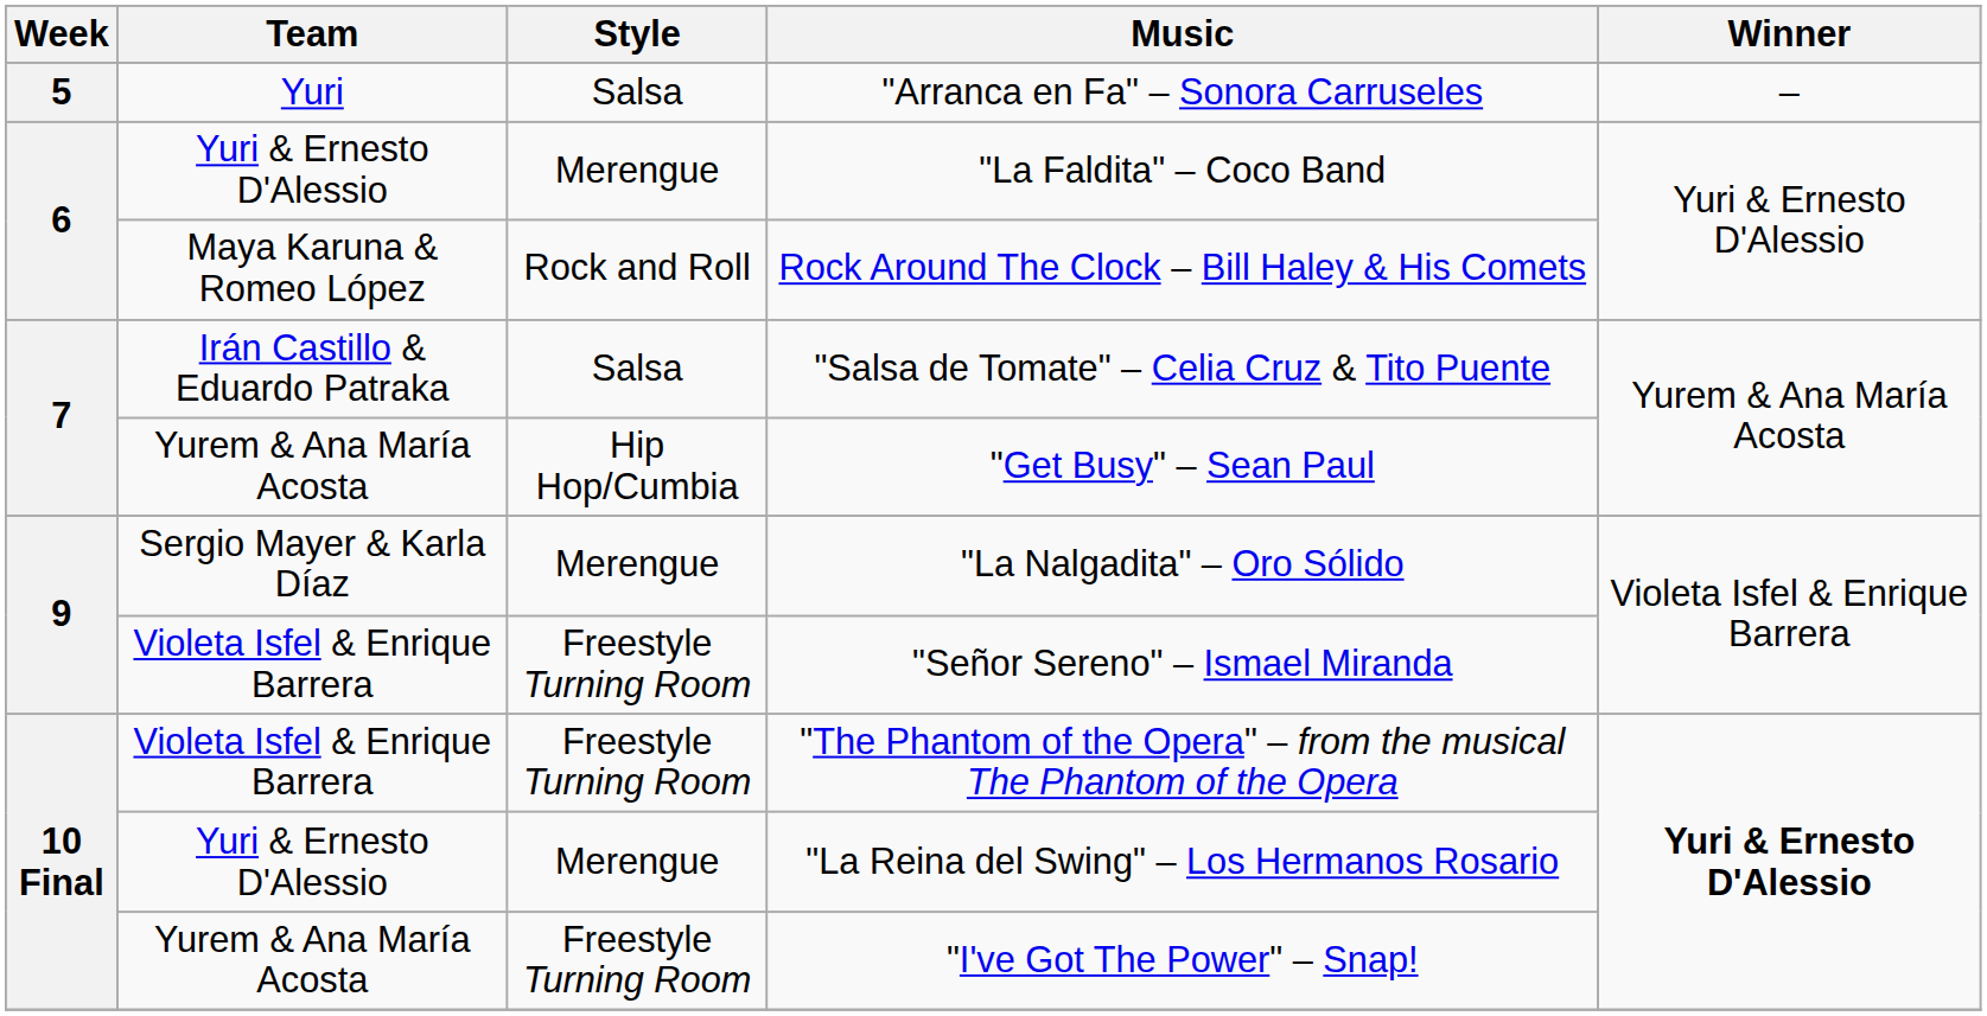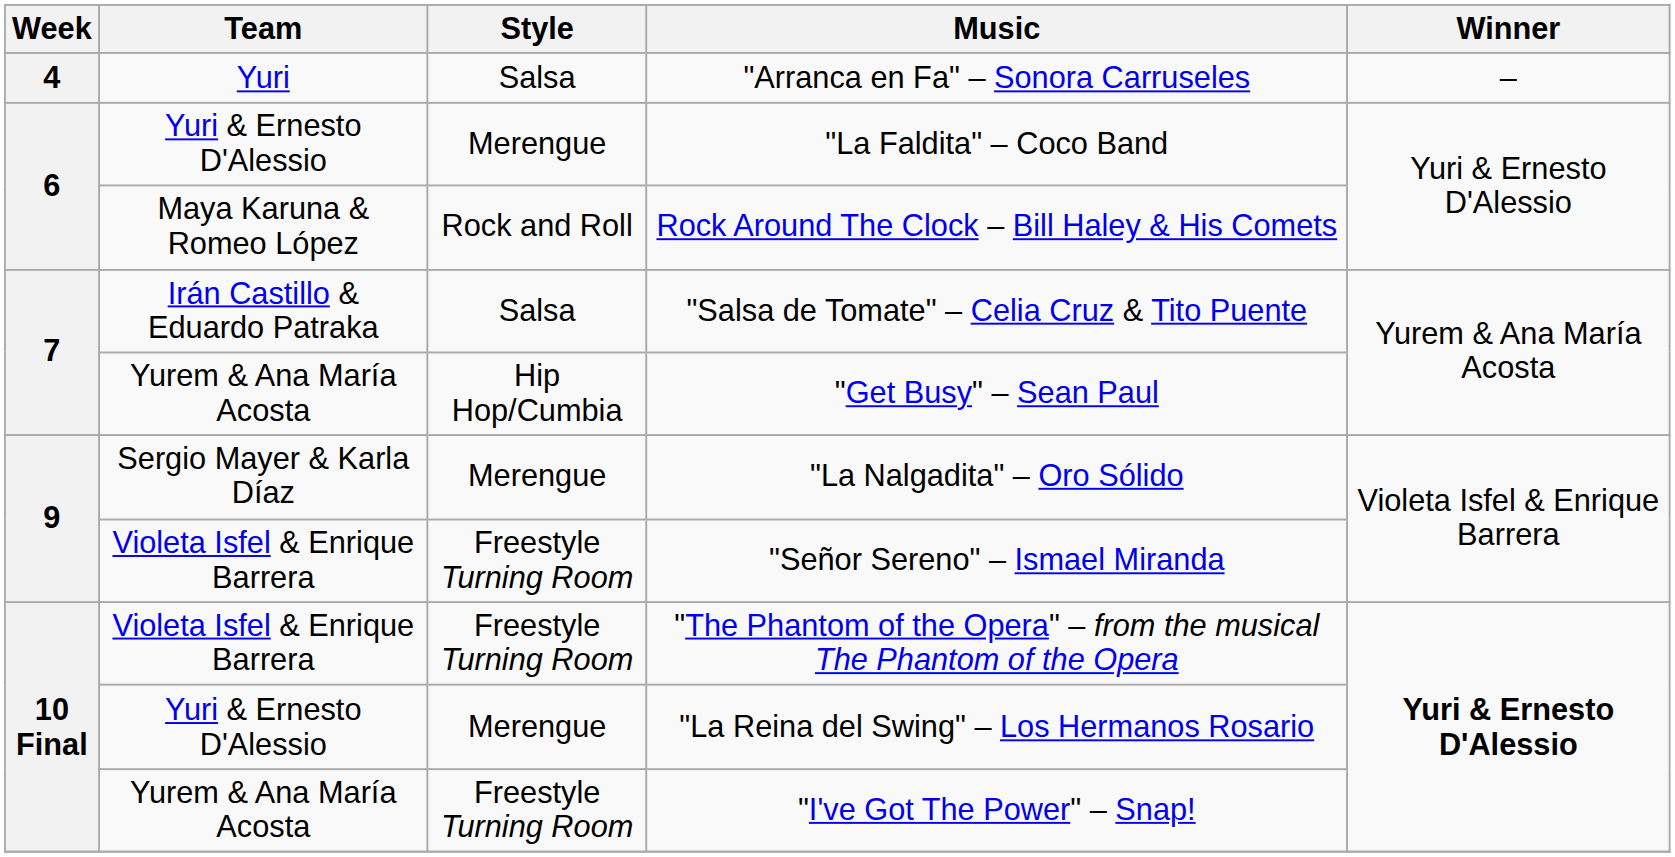 <table class="wikitable" style="text-align:center">
 <tr>
 <th>Week</th>
 <th>Team</th>
 <th>Style</th>
 <th>Music</th>
 <th>Winner</th>
 </tr>
 <tr>
-<th rowspan=1>5</th>
+<th rowspan=1>4</th>
 <td><a href='#'>Yuri</a></td>
 <td>Salsa</td>
 <td>"Arranca en Fa" – <a href='#'>Sonora Carruseles</a></td>
 <td>–</td>
 </tr>
 <tr>
 <th rowspan=2>6</th>
 <td><a href='#'>Yuri</a> & Ernesto D'Alessio</td>
 <td>Merengue</td>
 <td>"La Faldita" – Coco Band</td>
 <td rowspan=2>Yuri & Ernesto D'Alessio</td>
 </tr>
 <tr>
 <td>Maya Karuna & Romeo López</td>
 <td>Rock and Roll</td>
 <td><a href='#'>Rock Around The Clock</a> – <a href='#'>Bill Haley & His Comets</a></td>
 </tr>
 <tr>
 <th rowspan=2>7</th>
 <td><a href='#'>Irán Castillo</a> & Eduardo Patraka</td>
 <td>Salsa</td>
 <td>"Salsa de Tomate" – <a href='#'>Celia Cruz</a> & <a href='#'>Tito Puente</a></td>
 <td rowspan=2>Yurem & Ana María Acosta</td>
 </tr>
 <tr>
 <td>Yurem & Ana María Acosta</td>
 <td>Hip Hop/Cumbia</td>
 <td>"<a href='#'>Get Busy</a>" – <a href='#'>Sean Paul</a></td>
 </tr>
 <tr>
 <th rowspan=2>9</th>
 <td>Sergio Mayer & Karla Díaz</td>
 <td>Merengue</td>
 <td>"La Nalgadita" – <a href='#'>Oro Sólido</a></td>
 <td rowspan=2>Violeta Isfel & Enrique Barrera</td>
 </tr>
 <tr>
 <td><a href='#'>Violeta Isfel</a> & Enrique Barrera</td>
 <td>Freestyle<br><em>Turning Room</em></td>
 <td>"Señor Sereno" – <a href='#'>Ismael Miranda</a></td>
 </tr>
 <tr>
 <th rowspan=3>10<br>Final</th>
 <td><a href='#'>Violeta Isfel</a> & Enrique Barrera</td>
 <td>Freestyle<br><em>Turning Room</em></td>
 <td>"<a href='#'>The Phantom of the Opera</a>" – <em>from the musical <a href='#'>The Phantom of the Opera</a></em></td>
 <td rowspan=3><strong>Yuri & Ernesto D'Alessio</strong></td>
 </tr>
 <tr>
 <td><a href='#'>Yuri</a> & Ernesto D'Alessio</td>
 <td>Merengue</td>
 <td>"La Reina del Swing" – <a href='#'>Los Hermanos Rosario</a></td>
 </tr>
 <tr>
 <td>Yurem & Ana María Acosta</td>
 <td>Freestyle<br><em>Turning Room</em></td>
 <td>"<a href='#'>I've Got The Power</a>" – <a href='#'>Snap!</a></td>
 </tr>
 <tr>
 </tr>
 </table>
